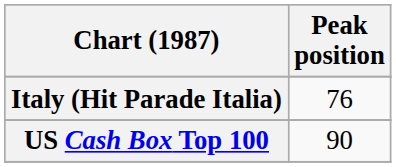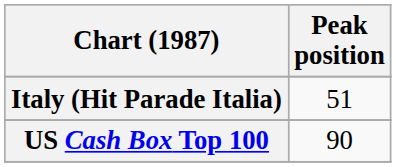 <table class="wikitable sortable plainrowheaders" style="text-align:center">
 <tr>
 <th scope="col">Chart (1987)</th>
 <th scope="col">Peak<br>position</th>
 </tr>
 <tr>
 </tr>
 <tr>
 <th scope="row">Italy (Hit Parade Italia)</th>
-<td>76</td>
+<td>51</td>
 </tr>
 <tr>
 </tr>
 <tr>
 <th scope="row">US <a href='#'><em>Cash Box</em> Top 100</a></th>
 <td>90</td>
 </tr>
 <tr>
 </tr>
 </table>
